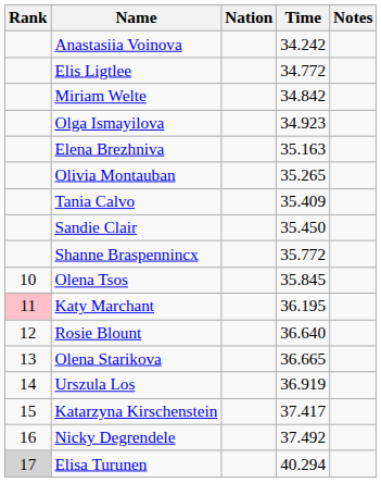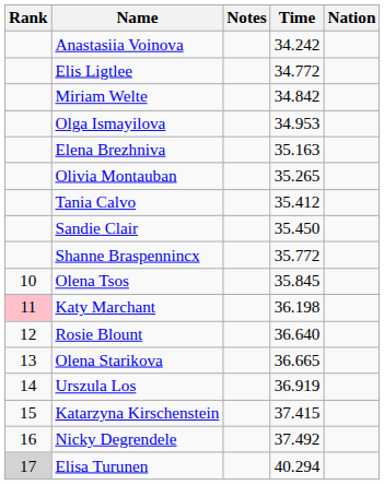 <table class="wikitable sortable" style="text-align:center">
 <tr>
 <th>Rank</th>
 <th>Name</th>
+<th>Notes</th>
+<th>Time</th>
 <th>Nation</th>
-<th>Time</th>
-<th>Notes</th>
 </tr>
 <tr>
 <td></td>
 <td align=left><a href='#'>Anastasiia Voinova</a></td>
+<td></td>
+<td>34.242</td>
 <td align=left></td>
-<td>34.242</td>
-<td></td>
 </tr>
 <tr>
 <td></td>
 <td align=left><a href='#'>Elis Ligtlee</a></td>
+<td></td>
+<td>34.772</td>
 <td align=left></td>
-<td>34.772</td>
-<td></td>
 </tr>
 <tr>
 <td></td>
 <td align=left><a href='#'>Miriam Welte</a></td>
+<td></td>
+<td>34.842</td>
 <td align=left></td>
-<td>34.842</td>
-<td></td>
 </tr>
 <tr>
 <td></td>
 <td align=left><a href='#'>Olga Ismayilova</a></td>
+<td></td>
+<td>34.953</td>
 <td align=left></td>
-<td>34.923</td>
-<td></td>
 </tr>
 <tr>
 <td></td>
 <td align=left><a href='#'>Elena Brezhniva</a></td>
+<td></td>
+<td>35.163</td>
 <td align=left></td>
-<td>35.163</td>
-<td></td>
 </tr>
 <tr>
 <td></td>
 <td align=left><a href='#'>Olivia Montauban</a></td>
+<td></td>
+<td>35.265</td>
 <td align=left></td>
-<td>35.265</td>
-<td></td>
 </tr>
 <tr>
 <td></td>
 <td align=left><a href='#'>Tania Calvo</a></td>
+<td></td>
+<td>35.412</td>
 <td align=left></td>
-<td>35.409</td>
-<td></td>
 </tr>
 <tr>
 <td></td>
 <td align=left><a href='#'>Sandie Clair</a></td>
+<td></td>
+<td>35.450</td>
 <td align=left></td>
-<td>35.450</td>
-<td></td>
 </tr>
 <tr>
 <td></td>
 <td align=left><a href='#'>Shanne Braspennincx</a></td>
+<td></td>
+<td>35.772</td>
 <td align=left></td>
-<td>35.772</td>
-<td></td>
 </tr>
 <tr>
 <td>10</td>
 <td align=left><a href='#'>Olena Tsos</a></td>
+<td></td>
+<td>35.845</td>
 <td align=left></td>
-<td>35.845</td>
-<td></td>
 </tr>
 <tr>
 <td style="background: pink;">11</td>
 <td align=left><a href='#'>Katy Marchant</a></td>
+<td></td>
+<td>36.198</td>
 <td align=left></td>
-<td>36.195</td>
-<td></td>
 </tr>
 <tr>
 <td>12</td>
 <td align=left><a href='#'>Rosie Blount</a></td>
+<td></td>
+<td>36.640</td>
 <td align=left></td>
-<td>36.640</td>
-<td></td>
 </tr>
 <tr>
 <td>13</td>
 <td align=left><a href='#'>Olena Starikova</a></td>
+<td></td>
+<td>36.665</td>
 <td align=left></td>
-<td>36.665</td>
-<td></td>
 </tr>
 <tr>
 <td>14</td>
 <td align=left><a href='#'>Urszula Los</a></td>
+<td></td>
+<td>36.919</td>
 <td align=left></td>
-<td>36.919</td>
-<td></td>
 </tr>
 <tr>
 <td>15</td>
 <td align=left><a href='#'>Katarzyna Kirschenstein</a></td>
+<td></td>
+<td>37.415</td>
 <td align=left></td>
-<td>37.417</td>
-<td></td>
 </tr>
 <tr>
 <td>16</td>
 <td align=left><a href='#'>Nicky Degrendele</a></td>
+<td></td>
+<td>37.492</td>
 <td align=left></td>
-<td>37.492</td>
-<td></td>
 </tr>
 <tr>
 <td style="background: lightgrey;">17</td>
 <td align=left><a href='#'>Elisa Turunen</a></td>
+<td></td>
+<td>40.294</td>
 <td align=left></td>
-<td>40.294</td>
-<td></td>
 </tr>
 </table>
